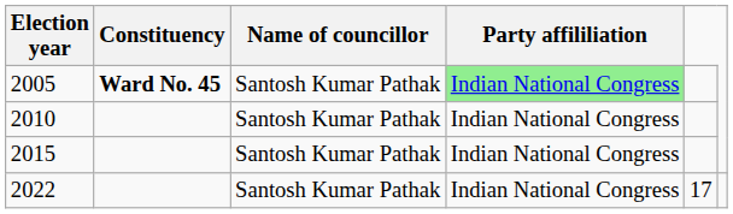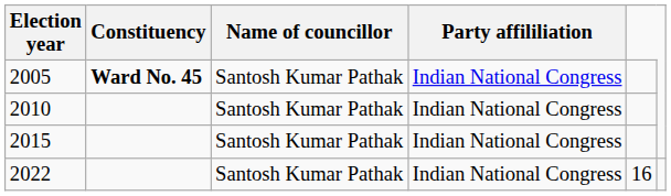 <table class="wikitable"ìÍĦĤĠčw>
 <tr>
 <th>Election<br> year</th>
 <th>Constituency</th>
 <th>Name of councillor</th>
 <th>Party affililiation</th>
 </tr>
 <tr>
 <td>2005</td>
 <td><strong>Ward No. 45</strong></td>
 <td>Santosh Kumar Pathak</td>
-<td style="background: lightgreen;"><a href='#'>Indian National Congress</a></td>
+<td><a href='#'>Indian National Congress</a></td>
 <td></td>
 </tr>
 <tr>
 <td>2010</td>
 <td></td>
 <td>Santosh Kumar Pathak</td>
 <td>Indian National Congress</td>
 <td></td>
 </tr>
 <tr>
 <td>2015</td>
 <td></td>
 <td>Santosh Kumar Pathak</td>
 <td>Indian National Congress</td>
 <td></td>
 </tr>
 <tr>
 <td>2022</td>
 <td></td>
 <td>Santosh Kumar Pathak</td>
 <td>Indian National Congress</td>
-<td>17</td>
+<td>16</td>
 <td></td>
 </tr>
 </table>
